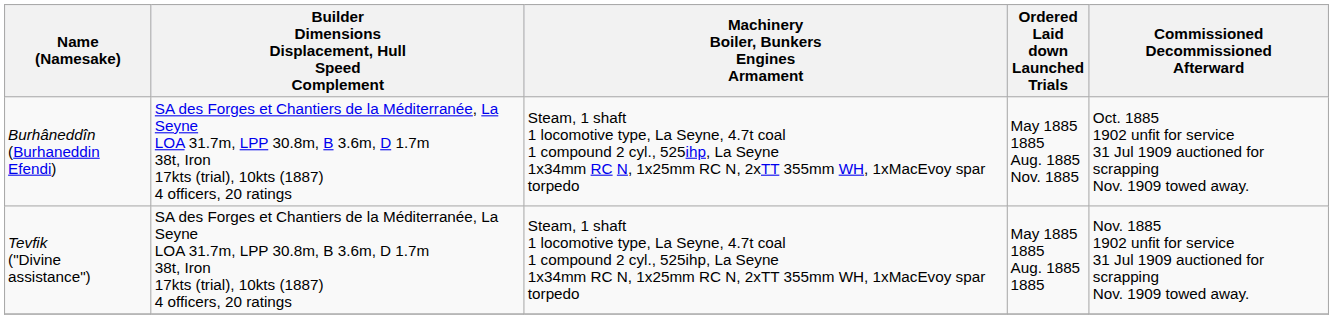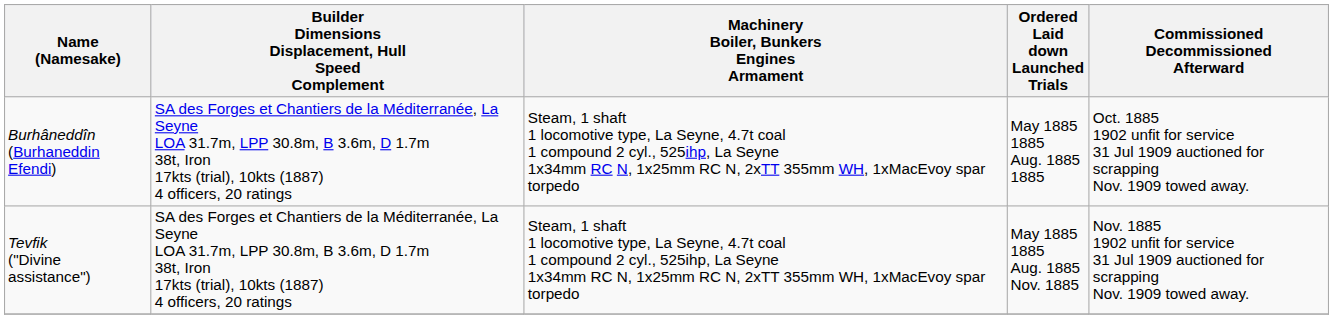 <table class="wikitable" style="font-size:90%;">
 <tr bgcolor="#e6e9ff">
 <th>Name<br>(Namesake)</th>
 <th>Builder<br>Dimensions<br>Displacement, Hull<br>Speed<br>Complement</th>
 <th>Machinery<br>Boiler, Bunkers<br>Engines<br>Armament</th>
 <th>Ordered<br>Laid down<br>Launched<br>Trials</th>
 <th>Commissioned<br>Decommissioned<br>Afterward</th>
 </tr>
 <tr ---->
 <td><em>Burhâneddîn</em><br>(<a href='#'>Burhaneddin Efendi</a>)</td>
 <td> <a href='#'>SA des Forges et Chantiers de la Méditerranée</a>, <a href='#'>La Seyne</a><br><a href='#'>LOA</a> 31.7m, <a href='#'>LPP</a> 30.8m, <a href='#'>B</a> 3.6m, <a href='#'>D</a> 1.7m<br>38t, Iron<br>17kts (trial), 10kts (1887)<br>4 officers, 20 ratings</td>
 <td>Steam, 1 shaft<br>1 locomotive type, La Seyne, 4.7t coal<br>1 compound 2 cyl., 525<a href='#'>ihp</a>, La Seyne<br>1x34mm <a href='#'>RC</a> <a href='#'>N</a>, 1x25mm RC N, 2x<a href='#'>TT</a> 355mm <a href='#'>WH</a>, 1xMacEvoy spar torpedo</td>
-<td>May 1885<br>1885<br>Aug. 1885<br>Nov. 1885</td>
+<td>May 1885<br>1885<br>Aug. 1885<br>1885</td>
 <td>Oct. 1885<br>1902 unfit for service<br>31 Jul 1909 auctioned for scrapping<br>Nov. 1909 towed away.</td>
 </tr>
 <tr ---->
 <td><em>Tevfik</em><br>("Divine assistance")</td>
 <td> SA des Forges et Chantiers de la Méditerranée, La Seyne<br>LOA 31.7m, LPP 30.8m, B 3.6m, D 1.7m<br>38t, Iron<br>17kts (trial), 10kts (1887)<br>4 officers, 20 ratings</td>
 <td>Steam, 1 shaft<br>1 locomotive type, La Seyne, 4.7t coal<br>1 compound 2 cyl., 525ihp, La Seyne<br>1x34mm RC N, 1x25mm RC N, 2xTT 355mm WH, 1xMacEvoy spar torpedo</td>
-<td>May 1885<br>1885<br>Aug. 1885<br>1885</td>
+<td>May 1885<br>1885<br>Aug. 1885<br>Nov. 1885</td>
 <td>Nov. 1885<br>1902 unfit for service<br>31 Jul 1909 auctioned for scrapping<br>Nov. 1909 towed away.</td>
 </tr>
 <tr ---->
 </tr>
 </table>
